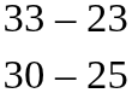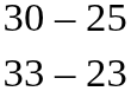 <table style="text-align:center">
 <tr>
 <th width=200></th>
 <th width=100></th>
 <th width=200></th>
 </tr>
 <tr>
 <td align=right><strong></strong></td>
-<td>33 – 23</td>
+<td>30 – 25</td>
 <td align=left></td>
 </tr>
 <tr>
 <td align=right><strong></strong></td>
-<td>30 – 25</td>
+<td>33 – 23</td>
 <td align=left></td>
 </tr>
 </table>
